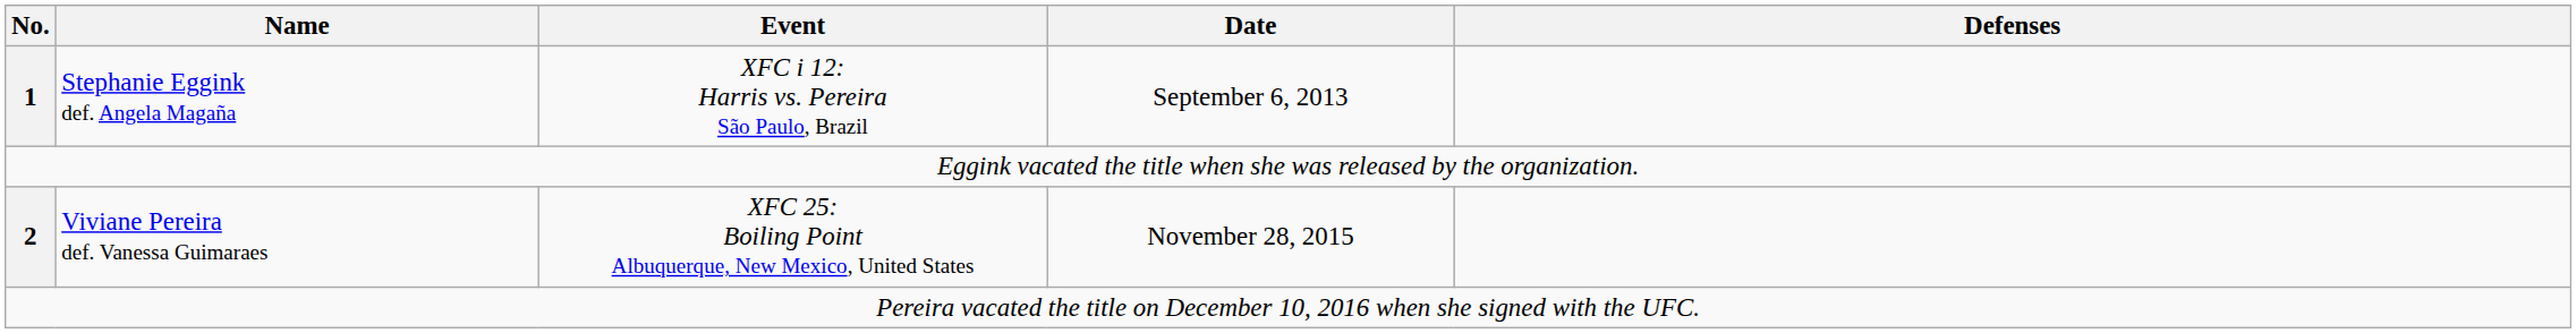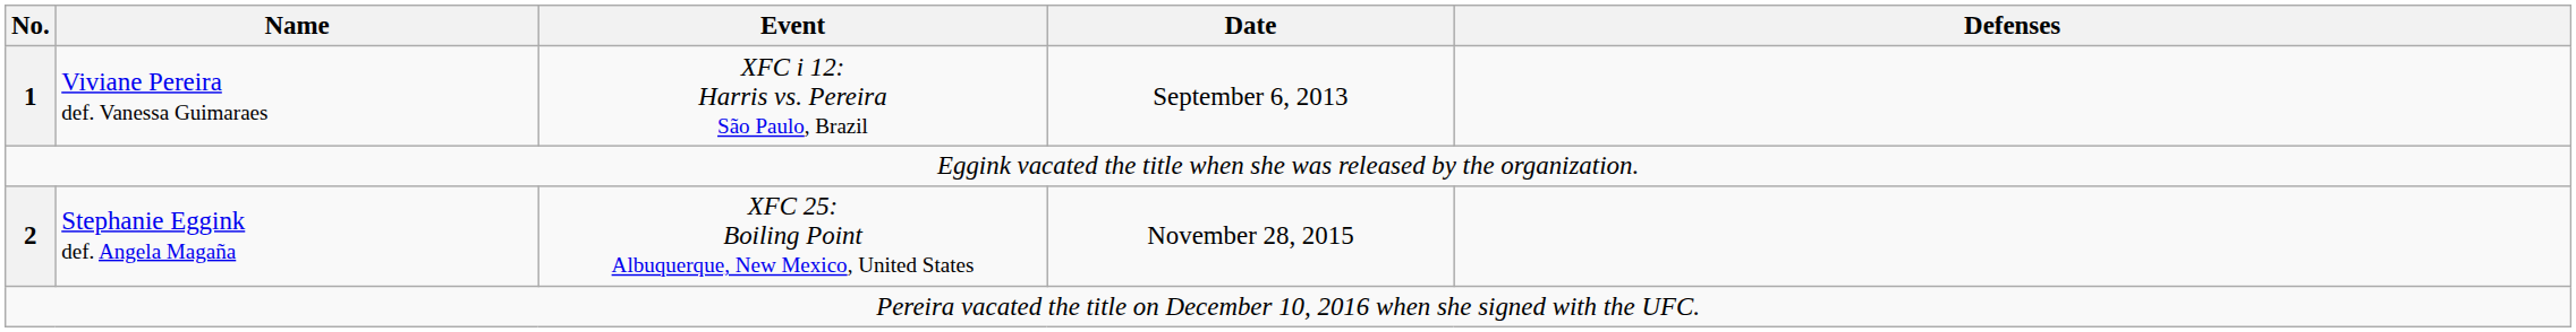 <table class="wikitable" width=100%>
 <tr>
 <th width=1%>No.</th>
 <th width=19%>Name</th>
 <th width=20%>Event</th>
 <th width=16%>Date</th>
 <th width=44%>Defenses</th>
 </tr>
 <tr>
 <th>1</th>
-<td align=left> <a href='#'>Stephanie Eggink</a><br><small>def. <a href='#'>Angela Magaña</a></small></td>
+<td align=left> <a href='#'>Viviane Pereira</a><br><small>def. Vanessa Guimaraes</small></td>
 <td align=center><em>XFC i 12:</em><br><em>Harris vs. Pereira</em><br><small><a href='#'>São Paulo</a>, Brazil</small></td>
 <td align=center>September 6, 2013</td>
 <td></td>
 </tr>
 <tr>
 <td align="center" colspan="5"><em>Eggink vacated the title when she was released by the organization.</em></td>
 </tr>
 <tr>
 <th>2</th>
-<td align=left> <a href='#'>Viviane Pereira</a><br><small>def. Vanessa Guimaraes</small></td>
+<td align=left> <a href='#'>Stephanie Eggink</a><br><small>def. <a href='#'>Angela Magaña</a></small></td>
 <td align=center><em>XFC 25:</em><br><em>Boiling Point</em><br><small><a href='#'>Albuquerque, New Mexico</a>, United States</small></td>
 <td align=center>November 28, 2015</td>
 <td></td>
 </tr>
 <tr>
 <td align="center" colspan="5"><em>Pereira vacated the title on December 10, 2016 when she signed with the UFC.</em></td>
 </tr>
 </table>
